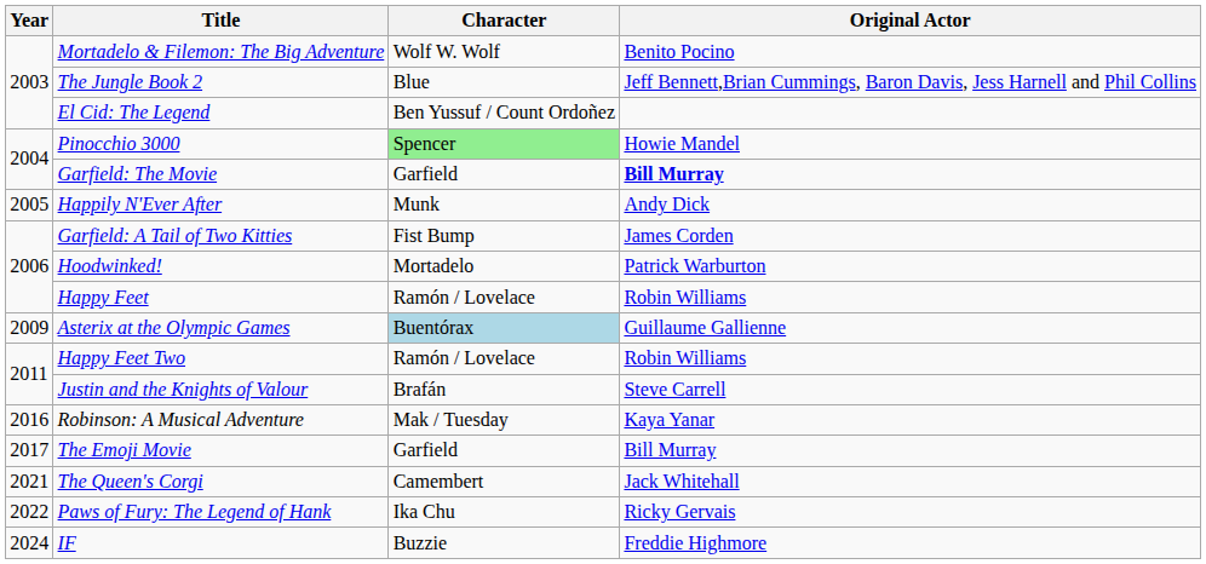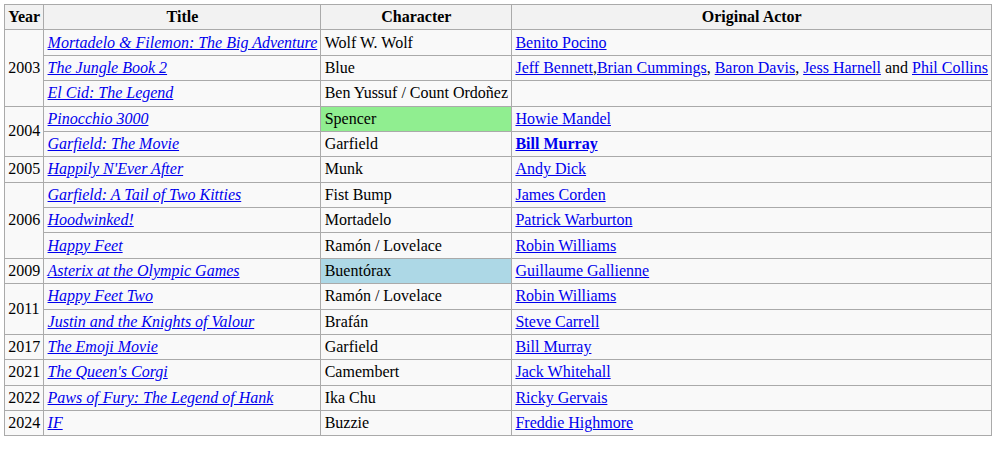 <table class="wikitable">
 <tr>
 <th>Year</th>
 <th>Title</th>
 <th>Character</th>
 <th>Original Actor</th>
 </tr>
 <tr>
 <td rowspan="3">2003</td>
 <td><em><a href='#'>Mortadelo & Filemon: The Big Adventure</a></em></td>
 <td>Wolf W. Wolf</td>
 <td><a href='#'>Benito Pocino</a></td>
 </tr>
 <tr>
 <td><em><a href='#'>The Jungle Book 2</a></em></td>
 <td>Blue</td>
 <td><a href='#'>Jeff Bennett</a>,<a href='#'>Brian Cummings</a>, <a href='#'>Baron Davis</a>, <a href='#'>Jess Harnell</a> and <a href='#'>Phil Collins</a></td>
 </tr>
 <tr>
 <td><em><a href='#'>El Cid: The Legend</a></em></td>
 <td>Ben Yussuf / Count Ordoñez</td>
 <td></td>
 </tr>
 <tr>
 <td rowspan="2">2004</td>
 <td><em><a href='#'>Pinocchio 3000</a></em></td>
 <td style="background: lightgreen;">Spencer</td>
 <td><a href='#'>Howie Mandel</a></td>
 </tr>
 <tr>
 <td><em><a href='#'>Garfield: The Movie</a></em></td>
 <td>Garfield</td>
 <td><strong><a href='#'>Bill Murray</a></strong></td>
 </tr>
 <tr>
 <td>2005</td>
 <td><em><a href='#'>Happily N'Ever After</a></em></td>
 <td>Munk</td>
 <td><a href='#'>Andy Dick</a></td>
 </tr>
 <tr>
 <td rowspan="3">2006</td>
 <td><em><a href='#'>Garfield: A Tail of Two Kitties</a></em></td>
 <td>Fist Bump</td>
 <td><a href='#'>James Corden</a></td>
 </tr>
 <tr>
 <td><em><a href='#'>Hoodwinked!</a></em></td>
 <td>Mortadelo</td>
 <td><a href='#'>Patrick Warburton</a></td>
 </tr>
 <tr>
 <td><em><a href='#'>Happy Feet</a></em></td>
 <td>Ramón / Lovelace</td>
 <td><a href='#'>Robin Williams</a></td>
 </tr>
 <tr>
 <td>2009</td>
 <td><em><a href='#'>Asterix at the Olympic Games</a></em></td>
 <td style="background: lightblue;">Buentórax</td>
 <td><a href='#'>Guillaume Gallienne</a></td>
 </tr>
 <tr>
 <td rowspan="2">2011</td>
 <td><em><a href='#'>Happy Feet Two</a></em></td>
 <td>Ramón / Lovelace</td>
 <td><a href='#'>Robin Williams</a></td>
 </tr>
 <tr>
 <td><em><a href='#'>Justin and the Knights of Valour</a></em></td>
 <td>Brafán</td>
 <td><a href='#'>Steve Carrell</a></td>
 </tr>
 <tr>
-<td>2016</td>
-<td><em>Robinson: A Musical Adventure</em></td>
-<td>Mak / Tuesday</td>
-<td><a href='#'>Kaya Yanar</a></td>
-</tr>
-<tr>
 <td>2017</td>
 <td><em><a href='#'>The Emoji Movie</a></em></td>
 <td>Garfield</td>
 <td><a href='#'>Bill Murray</a></td>
 </tr>
 <tr>
 <td>2021</td>
 <td><em><a href='#'>The Queen's Corgi</a></em></td>
 <td>Camembert</td>
 <td><a href='#'>Jack Whitehall</a></td>
 </tr>
 <tr>
 <td>2022</td>
 <td><em><a href='#'>Paws of Fury: The Legend of Hank</a></em></td>
 <td>Ika Chu</td>
 <td><a href='#'>Ricky Gervais</a></td>
 </tr>
 <tr>
 <td>2024</td>
 <td><em><a href='#'>IF</a></em></td>
 <td>Buzzie</td>
 <td><a href='#'>Freddie Highmore</a></td>
 </tr>
 </table>
